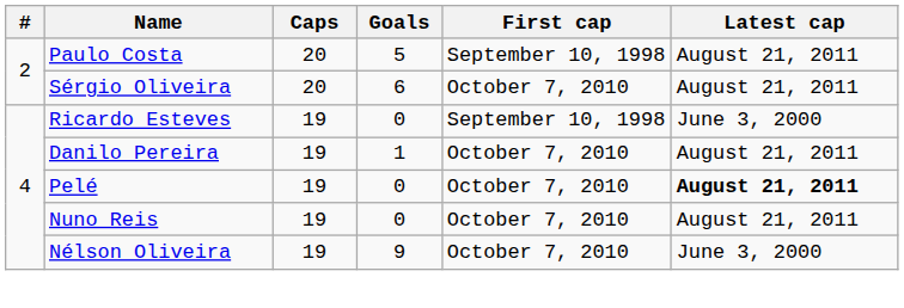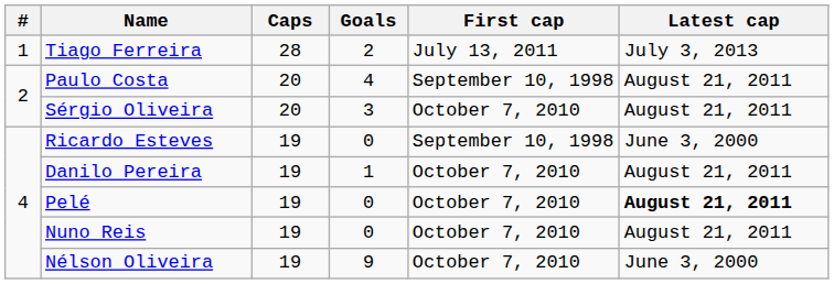 <table class="sortable wikitable" style="width:65%">
 <tr>
 <th style="width:20px;">#</th>
 <th style="width:150px;">Name</th>
 <th style="width:50px;">Caps</th>
 <th style="width:50px;">Goals</th>
 <th style="width:150px;">First cap</th>
 <th style="width:150px;">Latest cap</th>
 </tr>
 <tr>
+<td align=center>1</td>
+<td><a href='#'>Tiago Ferreira</a></td>
+<td align=center>28</td>
+<td align=center>2</td>
+<td>July 13, 2011</td>
+<td>July 3, 2013</td>
+</tr>
+<tr>
 <td align=center rowspan=2>2</td>
 <td><a href='#'>Paulo Costa</a></td>
 <td style="text-align:center;">20</td>
-<td style="text-align:center;">5</td>
+<td style="text-align:center;">4</td>
 <td>September 10, 1998</td>
 <td>August 21, 2011</td>
 </tr>
 <tr>
 <td><a href='#'>Sérgio Oliveira</a></td>
 <td align=center>20</td>
-<td align=center>6</td>
+<td align=center>3</td>
 <td>October 7, 2010</td>
 <td>August 21, 2011</td>
 </tr>
 <tr>
 <td align=center rowspan=5>4</td>
 <td><a href='#'>Ricardo Esteves</a></td>
 <td style="text-align:center;">19</td>
 <td style="text-align:center;">0</td>
 <td>September 10, 1998</td>
 <td>June 3, 2000</td>
 </tr>
 <tr>
 <td><a href='#'>Danilo Pereira</a></td>
 <td align=center>19</td>
 <td align=center>1</td>
 <td>October 7, 2010</td>
 <td>August 21, 2011</td>
 </tr>
 <tr>
 <td><a href='#'>Pelé</a></td>
 <td align=center>19</td>
 <td align=center>0</td>
 <td>October 7, 2010</td>
 <td><strong>August 21, 2011</strong></td>
 </tr>
 <tr>
 <td><a href='#'>Nuno Reis</a></td>
 <td align=center>19</td>
 <td align=center>0</td>
 <td>October 7, 2010</td>
 <td>August 21, 2011</td>
 </tr>
 <tr>
 <td><a href='#'>Nélson Oliveira</a></td>
 <td align=center>19</td>
 <td align=center>9</td>
 <td>October 7, 2010</td>
 <td>June 3, 2000</td>
 </tr>
 </table>
